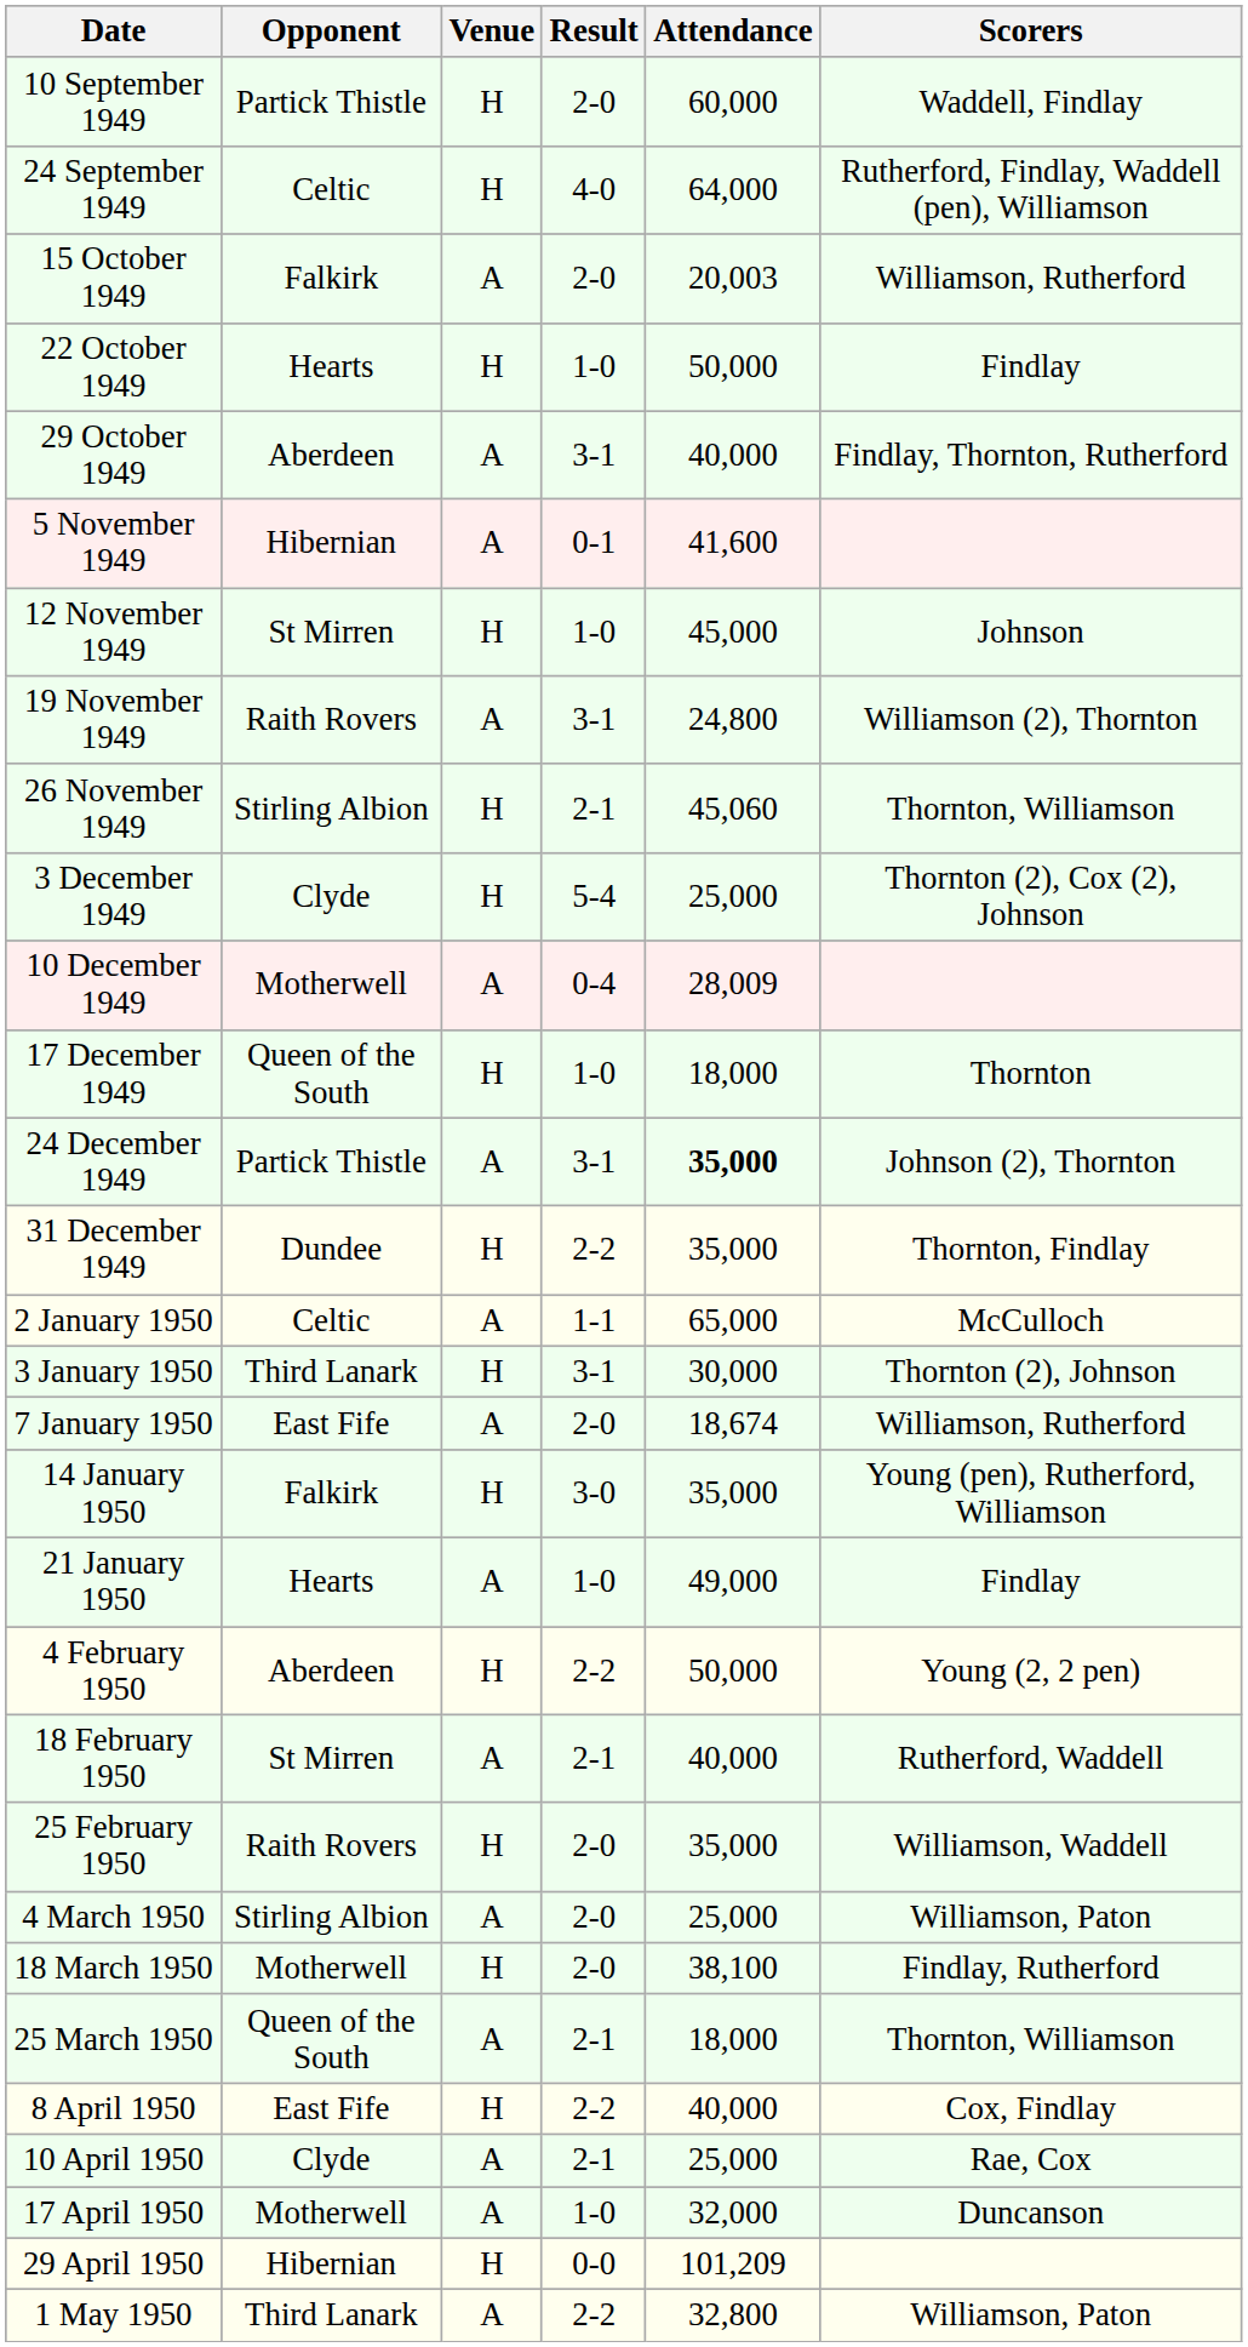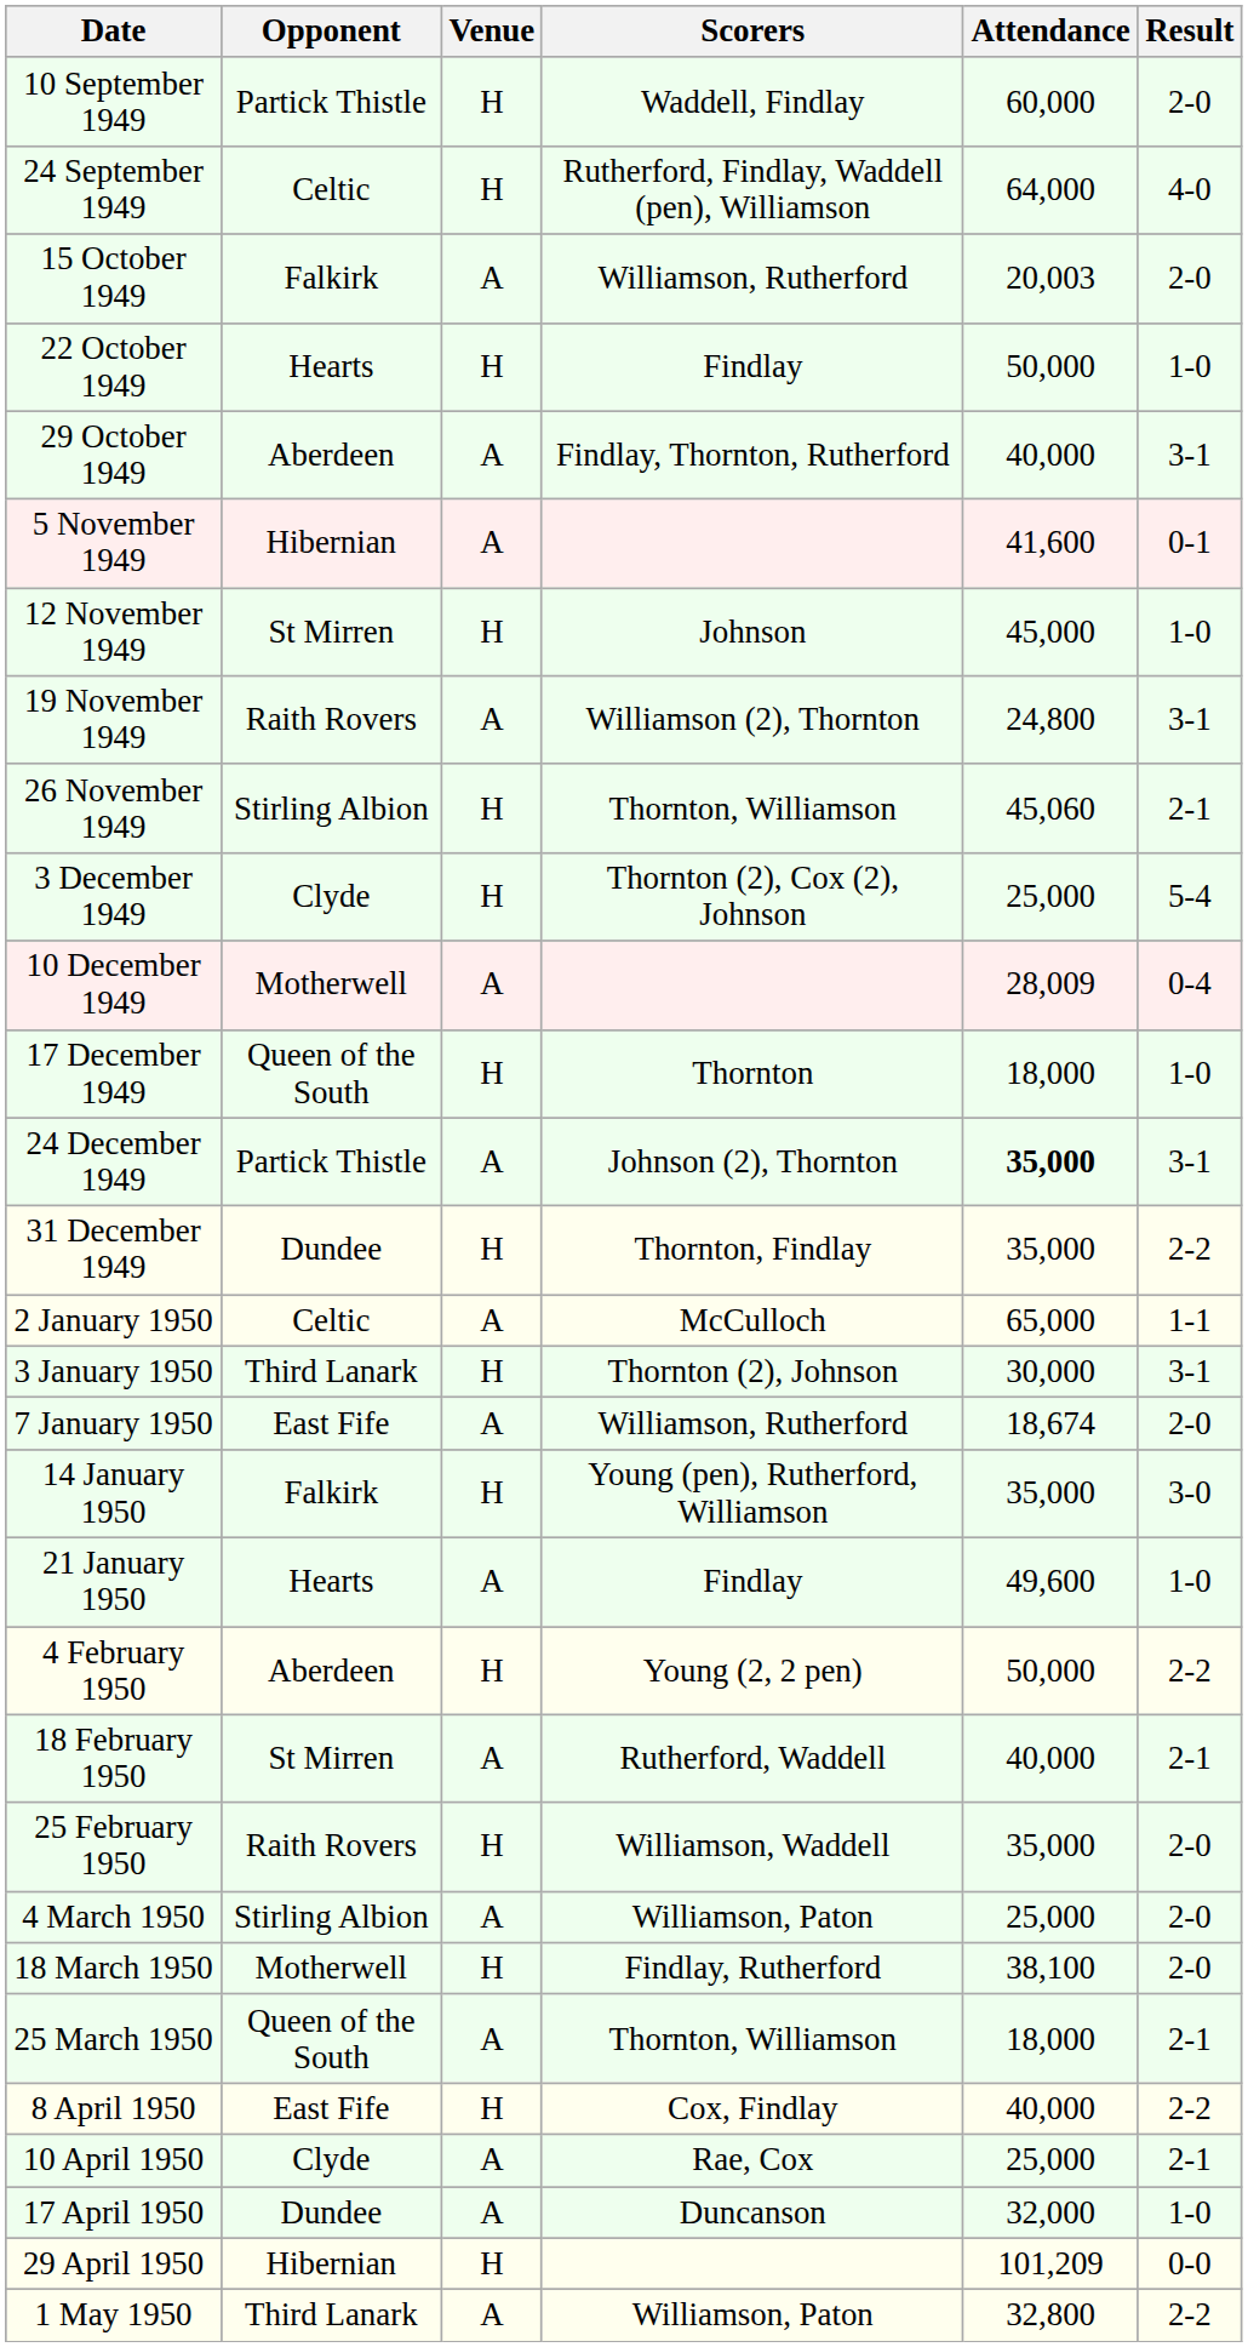 <table class="wikitable sortable" style="font-size:100%; text-align:center">
 <tr>
 <th>Date</th>
 <th>Opponent</th>
 <th>Venue</th>
+<th>Scorers</th>
+<th>Attendance</th>
 <th>Result</th>
-<th>Attendance</th>
-<th>Scorers</th>
 </tr>
 <tr bgcolor = "#EEFFEE">
 <td>10 September 1949</td>
 <td>Partick Thistle</td>
 <td>H</td>
+<td>Waddell, Findlay</td>
+<td>60,000</td>
 <td>2-0</td>
-<td>60,000</td>
-<td>Waddell, Findlay</td>
 </tr>
 <tr bgcolor = "#EEFFEE">
 <td>24 September 1949</td>
 <td>Celtic</td>
 <td>H</td>
+<td>Rutherford, Findlay, Waddell (pen), Williamson</td>
+<td>64,000</td>
 <td>4-0</td>
-<td>64,000</td>
-<td>Rutherford, Findlay, Waddell (pen), Williamson</td>
 </tr>
 <tr bgcolor = "#EEFFEE">
 <td>15 October 1949</td>
 <td>Falkirk</td>
 <td>A</td>
+<td>Williamson, Rutherford</td>
+<td>20,003</td>
 <td>2-0</td>
-<td>20,003</td>
-<td>Williamson, Rutherford</td>
 </tr>
 <tr bgcolor = "#EEFFEE">
 <td>22 October 1949</td>
 <td>Hearts</td>
 <td>H</td>
+<td>Findlay</td>
+<td>50,000</td>
 <td>1-0</td>
-<td>50,000</td>
-<td>Findlay</td>
 </tr>
 <tr bgcolor = "#EEFFEE">
 <td>29 October 1949</td>
 <td>Aberdeen</td>
 <td>A</td>
+<td>Findlay, Thornton, Rutherford</td>
+<td>40,000</td>
 <td>3-1</td>
-<td>40,000</td>
-<td>Findlay, Thornton, Rutherford</td>
 </tr>
 <tr bgcolor = "#FFEEEE">
 <td>5 November 1949</td>
 <td>Hibernian</td>
 <td>A</td>
+<td></td>
+<td>41,600</td>
 <td>0-1</td>
-<td>41,600</td>
-<td></td>
 </tr>
 <tr bgcolor = "#EEFFEE">
 <td>12 November 1949</td>
 <td>St Mirren</td>
 <td>H</td>
+<td>Johnson</td>
+<td>45,000</td>
 <td>1-0</td>
-<td>45,000</td>
-<td>Johnson</td>
 </tr>
 <tr bgcolor = "#EEFFEE">
 <td>19 November 1949</td>
 <td>Raith Rovers</td>
 <td>A</td>
+<td>Williamson (2), Thornton</td>
+<td>24,800</td>
 <td>3-1</td>
-<td>24,800</td>
-<td>Williamson (2), Thornton</td>
 </tr>
 <tr bgcolor = "#EEFFEE">
 <td>26 November 1949</td>
 <td>Stirling Albion</td>
 <td>H</td>
+<td>Thornton, Williamson</td>
+<td>45,060</td>
 <td>2-1</td>
-<td>45,060</td>
-<td>Thornton, Williamson</td>
 </tr>
 <tr bgcolor = "#EEFFEE">
 <td>3 December 1949</td>
 <td>Clyde</td>
 <td>H</td>
+<td>Thornton (2), Cox (2), Johnson</td>
+<td>25,000</td>
 <td>5-4</td>
-<td>25,000</td>
-<td>Thornton (2), Cox (2), Johnson</td>
 </tr>
 <tr bgcolor = "#FFEEEE">
 <td>10 December 1949</td>
 <td>Motherwell</td>
 <td>A</td>
+<td></td>
+<td>28,009</td>
 <td>0-4</td>
-<td>28,009</td>
-<td></td>
 </tr>
 <tr bgcolor = "#EEFFEE">
 <td>17 December 1949</td>
 <td>Queen of the South</td>
 <td>H</td>
+<td>Thornton</td>
+<td>18,000</td>
 <td>1-0</td>
-<td>18,000</td>
-<td>Thornton</td>
 </tr>
 <tr bgcolor = "#EEFFEE">
 <td>24 December 1949</td>
 <td>Partick Thistle</td>
 <td>A</td>
+<td>Johnson (2), Thornton</td>
+<td><strong>35,000</strong></td>
 <td>3-1</td>
-<td><strong>35,000</strong></td>
-<td>Johnson (2), Thornton</td>
 </tr>
 <tr bgcolor = "#FFFFEE">
 <td>31 December 1949</td>
 <td>Dundee</td>
 <td>H</td>
+<td>Thornton, Findlay</td>
+<td>35,000</td>
 <td>2-2</td>
-<td>35,000</td>
-<td>Thornton, Findlay</td>
 </tr>
 <tr bgcolor = "#FFFFEE">
 <td>2 January 1950</td>
 <td>Celtic</td>
 <td>A</td>
+<td>McCulloch</td>
+<td>65,000</td>
 <td>1-1</td>
-<td>65,000</td>
-<td>McCulloch</td>
 </tr>
 <tr bgcolor = "#EEFFEE">
 <td>3 January 1950</td>
 <td>Third Lanark</td>
 <td>H</td>
+<td>Thornton (2), Johnson</td>
+<td>30,000</td>
 <td>3-1</td>
-<td>30,000</td>
-<td>Thornton (2), Johnson</td>
 </tr>
 <tr bgcolor = "#EEFFEE">
 <td>7 January 1950</td>
 <td>East Fife</td>
 <td>A</td>
+<td>Williamson, Rutherford</td>
+<td>18,674</td>
 <td>2-0</td>
-<td>18,674</td>
-<td>Williamson, Rutherford</td>
 </tr>
 <tr bgcolor = "#EEFFEE">
 <td>14 January 1950</td>
 <td>Falkirk</td>
 <td>H</td>
+<td>Young (pen), Rutherford, Williamson</td>
+<td>35,000</td>
 <td>3-0</td>
-<td>35,000</td>
-<td>Young (pen), Rutherford, Williamson</td>
 </tr>
 <tr bgcolor = "#EEFFEE">
 <td>21 January 1950</td>
 <td>Hearts</td>
 <td>A</td>
+<td>Findlay</td>
+<td>49,600</td>
 <td>1-0</td>
-<td>49,000</td>
-<td>Findlay</td>
 </tr>
 <tr bgcolor = "#FFFFEE">
 <td>4 February 1950</td>
 <td>Aberdeen</td>
 <td>H</td>
+<td>Young (2, 2 pen)</td>
+<td>50,000</td>
 <td>2-2</td>
-<td>50,000</td>
-<td>Young (2, 2 pen)</td>
 </tr>
 <tr bgcolor = "#EEFFEE">
 <td>18 February 1950</td>
 <td>St Mirren</td>
 <td>A</td>
+<td>Rutherford, Waddell</td>
+<td>40,000</td>
 <td>2-1</td>
-<td>40,000</td>
-<td>Rutherford, Waddell</td>
 </tr>
 <tr bgcolor = "#EEFFEE">
 <td>25 February 1950</td>
 <td>Raith Rovers</td>
 <td>H</td>
+<td>Williamson, Waddell</td>
+<td>35,000</td>
 <td>2-0</td>
-<td>35,000</td>
-<td>Williamson, Waddell</td>
 </tr>
 <tr bgcolor = "#EEFFEE">
 <td>4 March 1950</td>
 <td>Stirling Albion</td>
 <td>A</td>
+<td>Williamson, Paton</td>
+<td>25,000</td>
 <td>2-0</td>
-<td>25,000</td>
-<td>Williamson, Paton</td>
 </tr>
 <tr bgcolor = "#EEFFEE">
 <td>18 March 1950</td>
 <td>Motherwell</td>
 <td>H</td>
+<td>Findlay, Rutherford</td>
+<td>38,100</td>
 <td>2-0</td>
-<td>38,100</td>
-<td>Findlay, Rutherford</td>
 </tr>
 <tr bgcolor = "#EEFFEE">
 <td>25 March 1950</td>
 <td>Queen of the South</td>
 <td>A</td>
+<td>Thornton, Williamson</td>
+<td>18,000</td>
 <td>2-1</td>
-<td>18,000</td>
-<td>Thornton, Williamson</td>
 </tr>
 <tr bgcolor = "#FFFFEE">
 <td>8 April 1950</td>
 <td>East Fife</td>
 <td>H</td>
+<td>Cox, Findlay</td>
+<td>40,000</td>
 <td>2-2</td>
-<td>40,000</td>
-<td>Cox, Findlay</td>
 </tr>
 <tr bgcolor = "#EEFFEE">
 <td>10 April 1950</td>
 <td>Clyde</td>
 <td>A</td>
+<td>Rae, Cox</td>
+<td>25,000</td>
 <td>2-1</td>
-<td>25,000</td>
-<td>Rae, Cox</td>
 </tr>
 <tr bgcolor = "#EEFFEE">
 <td>17 April 1950</td>
-<td>Motherwell</td>
+<td>Dundee</td>
 <td>A</td>
+<td>Duncanson</td>
+<td>32,000</td>
 <td>1-0</td>
-<td>32,000</td>
-<td>Duncanson</td>
 </tr>
 <tr bgcolor = "#FFFFEE">
 <td>29 April 1950</td>
 <td>Hibernian</td>
 <td>H</td>
+<td></td>
+<td>101,209</td>
 <td>0-0</td>
-<td>101,209</td>
-<td></td>
 </tr>
 <tr bgcolor = "#FFFFEE">
 <td>1 May 1950</td>
 <td>Third Lanark</td>
 <td>A</td>
+<td>Williamson, Paton</td>
+<td>32,800</td>
 <td>2-2</td>
-<td>32,800</td>
-<td>Williamson, Paton</td>
 </tr>
 </table>
